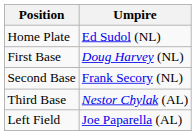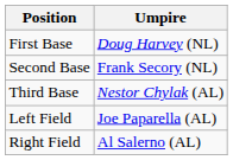 <table class="wikitable">
 <tr>
 <th>Position</th>
 <th>Umpire</th>
-</tr>
-<tr>
-<td>Home Plate</td>
-<td><a href='#'>Ed Sudol</a> (NL)</td>
 </tr>
 <tr>
 <td>First Base</td>
 <td><em><a href='#'>Doug Harvey</a></em> (NL)</td>
 </tr>
 <tr>
 <td>Second Base</td>
 <td><a href='#'>Frank Secory</a> (NL)</td>
 </tr>
 <tr>
 <td>Third Base</td>
 <td><em><a href='#'>Nestor Chylak</a></em> (AL)</td>
 </tr>
 <tr>
 <td>Left Field</td>
 <td><a href='#'>Joe Paparella</a> (AL)</td>
 </tr>
+<tr>
+<td>Right Field</td>
+<td><a href='#'>Al Salerno</a> (AL)</td>
+</tr>
 </table>
